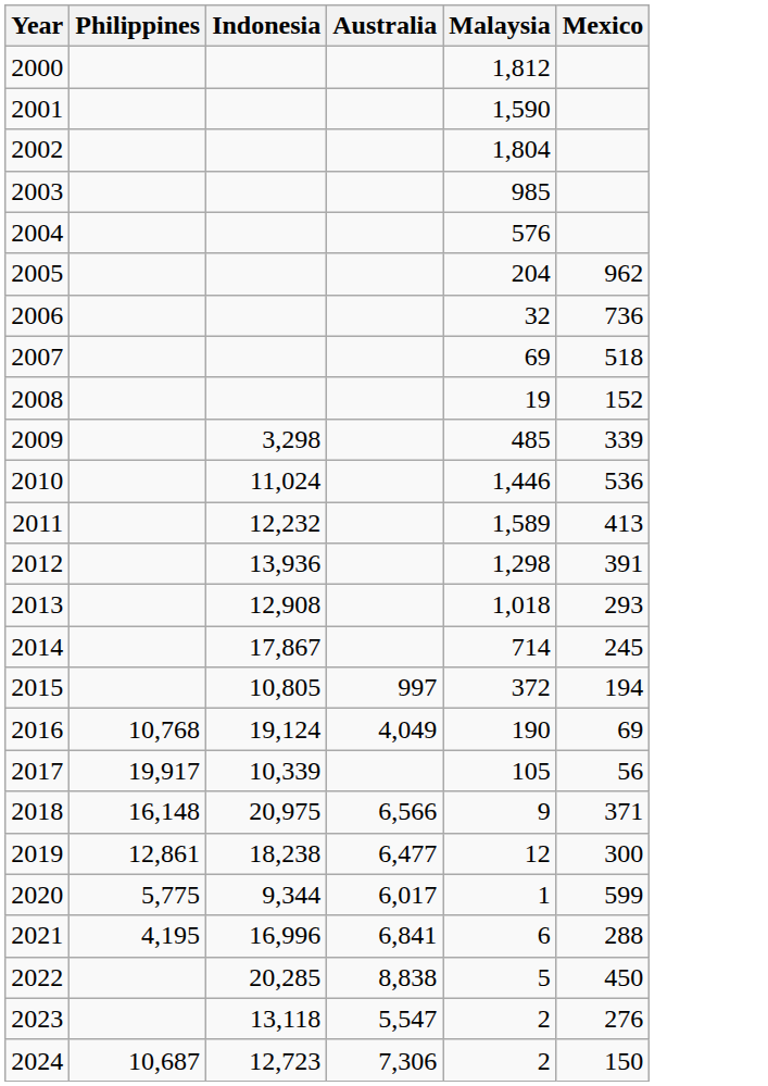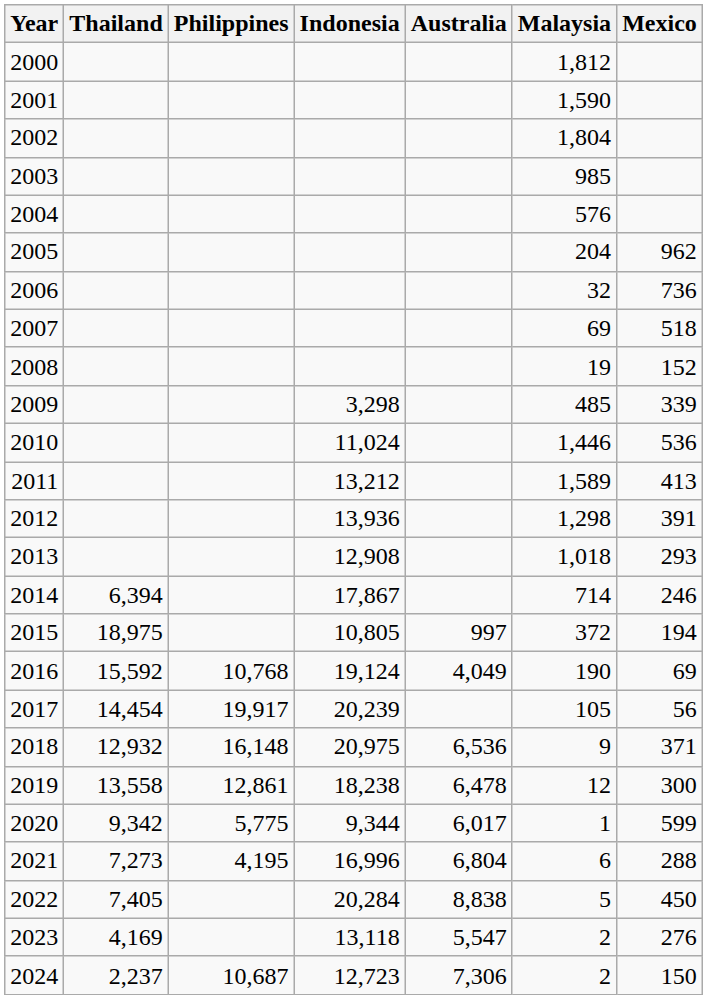 <table class=wikitable style="text-align: right;">
 <tr>
 <th>Year</th>
+<th>Thailand</th>
 <th>Philippines</th>
 <th>Indonesia</th>
 <th>Australia</th>
 <th>Malaysia</th>
 <th>Mexico</th>
 </tr>
 <tr>
 <td>2000</td>
 <td></td>
 <td></td>
 <td></td>
+<td></td>
 <td>1,812</td>
 <td></td>
 </tr>
 <tr>
 <td>2001</td>
+<td></td>
 <td></td>
 <td></td>
 <td></td>
 <td>1,590</td>
 <td></td>
 </tr>
 <tr>
 <td>2002</td>
 <td></td>
 <td></td>
 <td></td>
+<td></td>
 <td>1,804</td>
 <td></td>
 </tr>
 <tr>
 <td>2003</td>
+<td></td>
 <td></td>
 <td></td>
 <td></td>
 <td>985</td>
 <td></td>
 </tr>
 <tr>
 <td>2004</td>
 <td></td>
 <td></td>
 <td></td>
+<td></td>
 <td>576</td>
 <td></td>
 </tr>
 <tr>
 <td>2005</td>
+<td></td>
 <td></td>
 <td></td>
 <td></td>
 <td>204</td>
 <td>962</td>
 </tr>
 <tr>
 <td>2006</td>
 <td></td>
 <td></td>
 <td></td>
+<td></td>
 <td>32</td>
 <td>736</td>
 </tr>
 <tr>
 <td>2007</td>
+<td></td>
 <td></td>
 <td></td>
 <td></td>
 <td>69</td>
 <td>518</td>
 </tr>
 <tr>
 <td>2008</td>
 <td></td>
 <td></td>
 <td></td>
+<td></td>
 <td>19</td>
 <td>152</td>
 </tr>
 <tr>
 <td>2009</td>
+<td></td>
 <td></td>
 <td>3,298</td>
 <td></td>
 <td>485</td>
 <td>339</td>
 </tr>
 <tr>
 <td>2010</td>
 <td></td>
+<td></td>
 <td>11,024</td>
 <td></td>
 <td>1,446</td>
 <td>536</td>
 </tr>
 <tr>
 <td>2011</td>
 <td></td>
-<td>12,232</td>
+<td></td>
+<td>13,212</td>
 <td></td>
 <td>1,589</td>
 <td>413</td>
 </tr>
 <tr>
 <td>2012</td>
+<td></td>
 <td></td>
 <td>13,936</td>
 <td></td>
 <td>1,298</td>
 <td>391</td>
 </tr>
 <tr>
 <td>2013</td>
 <td></td>
+<td></td>
 <td>12,908</td>
 <td></td>
 <td>1,018</td>
 <td>293</td>
 </tr>
 <tr>
 <td>2014</td>
+<td>6,394</td>
 <td></td>
 <td>17,867</td>
 <td></td>
 <td>714</td>
-<td>245</td>
+<td>246</td>
 </tr>
 <tr>
 <td>2015</td>
+<td>18,975</td>
 <td></td>
 <td>10,805</td>
 <td>997</td>
 <td>372</td>
 <td>194</td>
 </tr>
 <tr>
 <td>2016</td>
+<td>15,592</td>
 <td>10,768</td>
 <td>19,124</td>
 <td>4,049</td>
 <td>190</td>
 <td>69</td>
 </tr>
 <tr>
 <td>2017</td>
+<td>14,454</td>
 <td>19,917</td>
-<td>10,339</td>
+<td>20,239</td>
 <td></td>
 <td>105</td>
 <td>56</td>
 </tr>
 <tr>
 <td>2018</td>
+<td>12,932</td>
 <td>16,148</td>
 <td>20,975</td>
-<td>6,566</td>
+<td>6,536</td>
 <td>9</td>
 <td>371</td>
 </tr>
 <tr>
 <td>2019</td>
+<td>13,558</td>
 <td>12,861</td>
 <td>18,238</td>
-<td>6,477</td>
+<td>6,478</td>
 <td>12</td>
 <td>300</td>
 </tr>
 <tr>
 <td>2020</td>
+<td>9,342</td>
 <td>5,775</td>
 <td>9,344</td>
 <td>6,017</td>
 <td>1</td>
 <td>599</td>
 </tr>
 <tr>
 <td>2021</td>
+<td>7,273</td>
 <td>4,195</td>
 <td>16,996</td>
-<td>6,841</td>
+<td>6,804</td>
 <td>6</td>
 <td>288</td>
 </tr>
 <tr>
 <td>2022</td>
+<td>7,405</td>
 <td></td>
-<td>20,285</td>
+<td>20,284</td>
 <td>8,838</td>
 <td>5</td>
 <td>450</td>
 </tr>
 <tr>
 <td>2023</td>
+<td>4,169</td>
 <td></td>
 <td>13,118</td>
 <td>5,547</td>
 <td>2</td>
 <td>276</td>
 </tr>
 <tr>
 <td>2024</td>
+<td>2,237</td>
 <td>10,687</td>
 <td>12,723</td>
 <td>7,306</td>
 <td>2</td>
 <td>150</td>
 </tr>
 </table>
